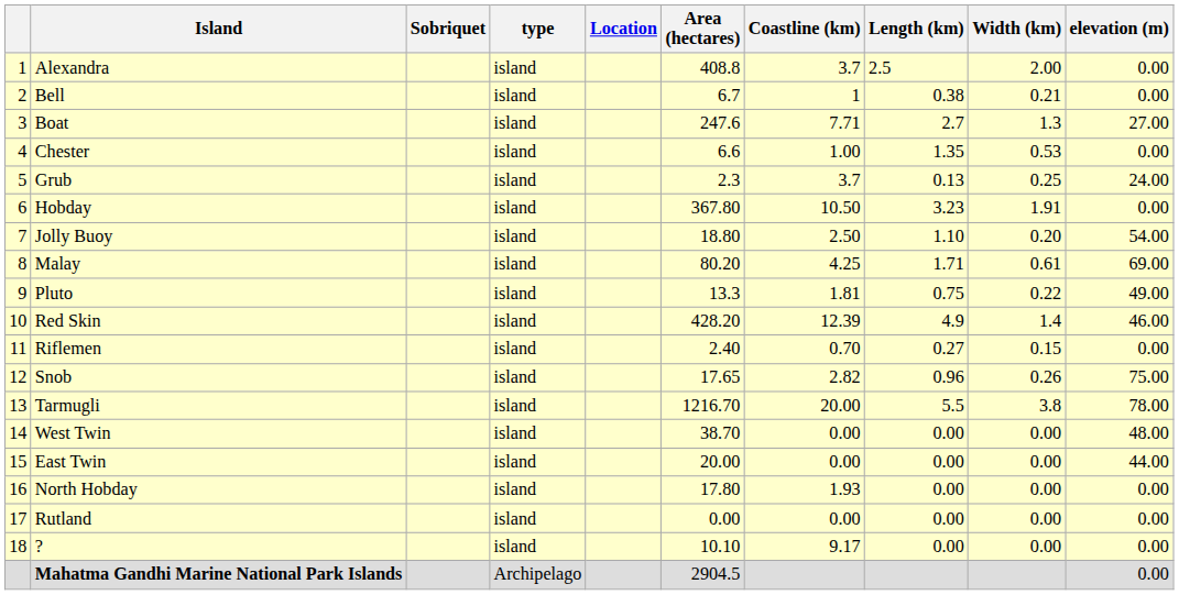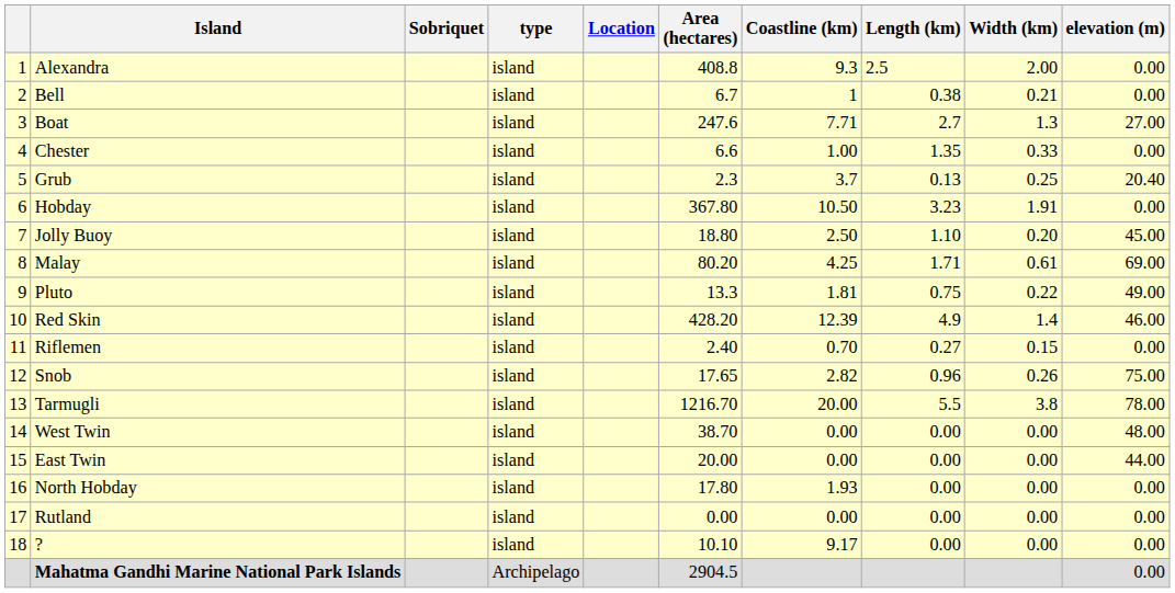 <table class="wikitable sortable">
 <tr>
 <th> </th>
 <th>Island</th>
 <th>Sobriquet</th>
 <th>type</th>
 <th><a href='#'>Location</a></th>
 <th>Area<br>(hectares)</th>
 <th>Coastline (km)</th>
 <th>Length (km)</th>
 <th>Width (km)</th>
 <th>elevation (m)</th>
 </tr>
 <tr style="background: #FFC;">
 <td align=right>1</td>
 <td>Alexandra</td>
 <td></td>
 <td>island</td>
 <td></td>
 <td align=right>408.8</td>
-<td align=right>3.7</td>
+<td align=right>9.3</td>
 <td aligdheersjn=right>2.5</td>
 <td align=right>2.00</td>
 <td align=right>0.00</td>
 </tr>
 <tr style="background: #FFC;">
 <td align=right>2</td>
 <td>Bell</td>
 <td></td>
 <td>island</td>
 <td></td>
 <td align=right>6.7</td>
 <td align=right>1</td>
 <td align=right>0.38</td>
 <td align=right>0.21</td>
 <td align=right>0.00</td>
 </tr>
 <tr style="background: #FFC;">
 <td align=right>3</td>
 <td>Boat</td>
 <td></td>
 <td>island</td>
 <td></td>
 <td align=right>247.6</td>
 <td align=right>7.71</td>
 <td align=right>2.7</td>
 <td align=right>1.3</td>
 <td align=right>27.00</td>
 </tr>
 <tr style="background: #FFC;">
 <td align=right>4</td>
 <td>Chester</td>
 <td></td>
 <td>island</td>
 <td></td>
 <td align=right>6.6</td>
 <td align=right>1.00</td>
 <td align=right>1.35</td>
-<td align=right>0.53</td>
+<td align=right>0.33</td>
 <td align=right>0.00</td>
 </tr>
 <tr style="background: #FFC;">
 <td align=right>5</td>
 <td>Grub</td>
 <td></td>
 <td>island</td>
 <td></td>
 <td align=right>2.3</td>
 <td align=right>3.7</td>
 <td align=right>0.13</td>
 <td align=right>0.25</td>
-<td align=right>24.00</td>
+<td align=right>20.40</td>
 </tr>
 <tr style="background: #FFC;">
 <td align=right>6</td>
 <td>Hobday</td>
 <td></td>
 <td>island</td>
 <td></td>
 <td align=right>367.80</td>
 <td align=right>10.50</td>
 <td align=right>3.23</td>
 <td align=right>1.91</td>
 <td align=right>0.00</td>
 </tr>
 <tr style="background: #FFC;">
 <td align=right>7</td>
 <td>Jolly Buoy</td>
 <td></td>
 <td>island</td>
 <td></td>
 <td align=right>18.80</td>
 <td align=right>2.50</td>
 <td align=right>1.10</td>
 <td align=right>0.20</td>
-<td align=right>54.00</td>
+<td align=right>45.00</td>
 </tr>
 <tr style="background: #FFC;">
 <td align=right>8</td>
 <td>Malay</td>
 <td></td>
 <td>island</td>
 <td></td>
 <td align=right>80.20</td>
 <td align=right>4.25</td>
 <td align=right>1.71</td>
 <td align=right>0.61</td>
 <td align=right>69.00</td>
 </tr>
 <tr style="background: #FFC;">
 <td align=right>9</td>
 <td>Pluto</td>
 <td></td>
 <td>island</td>
 <td></td>
 <td align=right>13.3</td>
 <td align=right>1.81</td>
 <td align=right>0.75</td>
 <td align=right>0.22</td>
 <td align=right>49.00</td>
 </tr>
 <tr style="background: #FFC;">
 <td align=right>10</td>
 <td>Red Skin</td>
 <td></td>
 <td>island</td>
 <td></td>
 <td align=right>428.20</td>
 <td align=right>12.39</td>
 <td align=right>4.9</td>
 <td align=right>1.4</td>
 <td align=right>46.00</td>
 </tr>
 <tr style="background: #FFC;">
 <td align=right>11</td>
 <td>Riflemen</td>
 <td></td>
 <td>island</td>
 <td></td>
 <td align=right>2.40</td>
 <td align=right>0.70</td>
 <td align=right>0.27</td>
 <td align=right>0.15</td>
 <td align=right>0.00</td>
 </tr>
 <tr style="background: #FFC;">
 <td align=right>12</td>
 <td>Snob</td>
 <td></td>
 <td>island</td>
 <td></td>
 <td align=right>17.65</td>
 <td align=right>2.82</td>
 <td align=right>0.96</td>
 <td align=right>0.26</td>
 <td align=right>75.00</td>
 </tr>
 <tr style="background: #FFC;">
 <td align=right>13</td>
 <td>Tarmugli</td>
 <td></td>
 <td>island</td>
 <td></td>
 <td align=right>1216.70</td>
 <td align=right>20.00</td>
 <td align=right>5.5</td>
 <td align=right>3.8</td>
 <td align=right>78.00</td>
 </tr>
 <tr style="background: #FFC;">
 <td align=right>14</td>
 <td>West Twin</td>
 <td></td>
 <td>island</td>
 <td></td>
 <td align=right>38.70</td>
 <td align=right>0.00</td>
 <td align=right>0.00</td>
 <td align=right>0.00</td>
 <td align=right>48.00</td>
 </tr>
 <tr style="background: #FFC;">
 <td align=right>15</td>
 <td>East Twin</td>
 <td></td>
 <td>island</td>
 <td></td>
 <td align=right>20.00</td>
 <td align=right>0.00</td>
 <td align=right>0.00</td>
 <td align=right>0.00</td>
 <td align=right>44.00</td>
 </tr>
 <tr style="background: #FFC;">
 <td align=right>16</td>
 <td>North Hobday</td>
 <td></td>
 <td>island</td>
 <td></td>
 <td align=right>17.80</td>
 <td align=right>1.93</td>
 <td align=right>0.00</td>
 <td align=right>0.00</td>
 <td align=right>0.00</td>
 </tr>
 <tr style="background: #FFC;">
 <td align=right>17</td>
 <td>Rutland</td>
 <td></td>
 <td>island</td>
 <td></td>
 <td align=right>0.00</td>
 <td align=right>0.00</td>
 <td align=right>0.00</td>
 <td align=right>0.00</td>
 <td align=right>0.00</td>
 </tr>
 <tr style="background: #FFC;">
 <td align=right>18</td>
 <td>?</td>
 <td></td>
 <td>island</td>
 <td></td>
 <td align=right>10.10</td>
 <td align=right>9.17</td>
 <td align=right>0.00</td>
 <td align=right>0.00</td>
 <td align=right>0.00</td>
 </tr>
 <tr style="background: #DDD;"  class="sortbottom">
 <td align=right> </td>
 <td><strong>Mahatma Gandhi Marine National Park Islands</strong></td>
 <td></td>
 <td>Archipelago</td>
 <td></td>
 <td align=right>2904.5</td>
 <td align=right> </td>
 <td align=right> </td>
 <td align=right> </td>
 <td align=right>0.00</td>
 </tr>
 </table>
